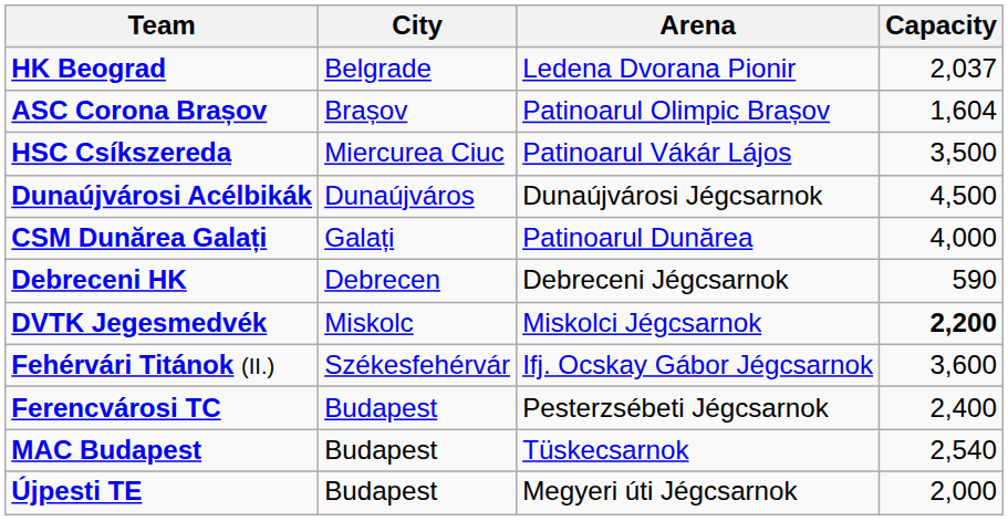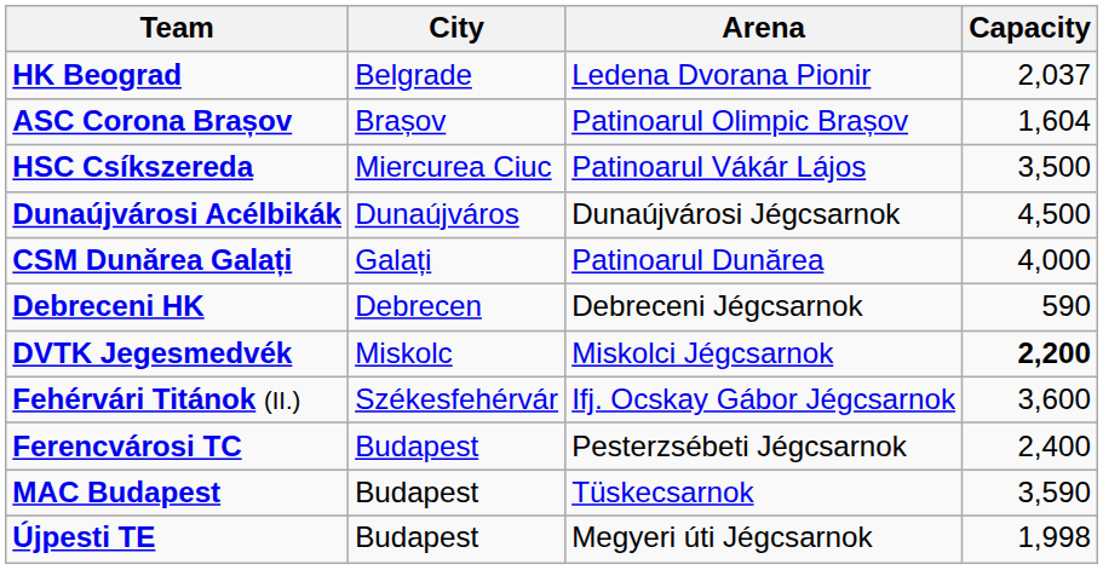 <table class="wikitable sortable" style="text-align: left;">
 <tr>
 <th>Team</th>
 <th>City</th>
 <th>Arena</th>
 <th>Capacity</th>
 </tr>
 <tr>
 <td><strong><a href='#'>HK Beograd</a></strong></td>
 <td> <a href='#'>Belgrade</a></td>
 <td><a href='#'>Ledena Dvorana Pionir</a></td>
 <td align="right">2,037</td>
 </tr>
 <tr>
 <td><strong><a href='#'>ASC Corona Brașov</a></strong></td>
 <td> <a href='#'>Brașov</a></td>
 <td><a href='#'>Patinoarul Olimpic Brașov</a></td>
 <td align="right">1,604</td>
 </tr>
 <tr>
 <td><strong><a href='#'>HSC Csíkszereda</a></strong></td>
 <td> <a href='#'>Miercurea Ciuc</a></td>
 <td><a href='#'>Patinoarul Vákár Lájos</a></td>
 <td align="right">3,500</td>
 </tr>
 <tr>
 <td><strong><a href='#'>Dunaújvárosi Acélbikák</a></strong></td>
 <td> <a href='#'>Dunaújváros</a></td>
 <td>Dunaújvárosi Jégcsarnok</td>
 <td align="right">4,500</td>
 </tr>
 <tr>
 <td><strong><a href='#'>CSM Dunărea Galați</a></strong></td>
 <td> <a href='#'>Galați</a></td>
 <td><a href='#'>Patinoarul Dunărea</a></td>
 <td align="right">4,000</td>
 </tr>
 <tr>
 <td><strong><a href='#'>Debreceni HK</a></strong></td>
 <td> <a href='#'>Debrecen</a></td>
 <td>Debreceni Jégcsarnok</td>
 <td align="right">590</td>
 </tr>
 <tr>
 <td><strong><a href='#'>DVTK Jegesmedvék</a></strong></td>
 <td> <a href='#'>Miskolc</a></td>
 <td><a href='#'>Miskolci Jégcsarnok</a></td>
 <td align="right"><strong>2,200</strong></td>
 </tr>
 <tr>
 <td><strong><a href='#'>Fehérvári Titánok</a></strong> <small>(II.)</small></td>
 <td> <a href='#'>Székesfehérvár</a></td>
 <td><a href='#'>Ifj. Ocskay Gábor Jégcsarnok</a></td>
 <td align="right">3,600</td>
 </tr>
 <tr>
 <td><strong><a href='#'>Ferencvárosi TC</a></strong></td>
 <td> <a href='#'>Budapest</a></td>
 <td>Pesterzsébeti Jégcsarnok</td>
 <td align="right">2,400</td>
 </tr>
 <tr>
 <td><strong><a href='#'>MAC Budapest</a></strong></td>
 <td> Budapest</td>
 <td><a href='#'>Tüskecsarnok</a></td>
-<td align="right">2,540</td>
+<td align="right">3,590</td>
 </tr>
 <tr>
 <td><strong><a href='#'>Újpesti TE</a></strong></td>
 <td> Budapest</td>
 <td>Megyeri úti Jégcsarnok</td>
-<td align="right">2,000</td>
+<td align="right">1,998</td>
 </tr>
 </table>
